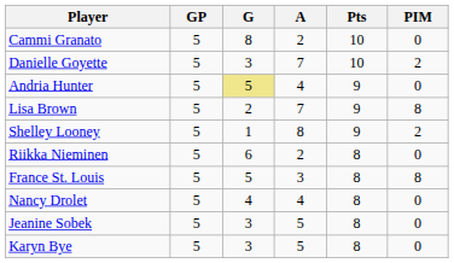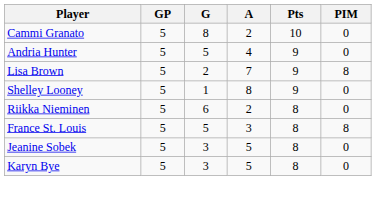 <table class="wikitable sortable" style="text-align:center;">
 <tr>
 <th style="width:175px;">Player</th>
 <th style="width:50px;">GP</th>
 <th style="width:50px;">G</th>
 <th style="width:50px;">A</th>
 <th style="width:60px;">Pts</th>
 <th style="width:60px;">PIM</th>
 </tr>
 <tr align=center>
 <td align=left> <a href='#'>Cammi Granato</a></td>
 <td>5</td>
 <td>8</td>
 <td>2</td>
 <td>10</td>
 <td>0</td>
 </tr>
 <tr align=center>
-<td align=left> <a href='#'>Danielle Goyette</a></td>
-<td>5</td>
-<td>3</td>
-<td>7</td>
-<td>10</td>
-<td>2</td>
-</tr>
-<tr align=center>
 <td align=left> <a href='#'>Andria Hunter</a></td>
 <td>5</td>
-<td style="background: khaki;">5</td>
+<td>5</td>
 <td>4</td>
 <td>9</td>
 <td>0</td>
 </tr>
 <tr align=center>
 <td align=left> <a href='#'>Lisa Brown</a></td>
 <td>5</td>
 <td>2</td>
 <td>7</td>
 <td>9</td>
 <td>8</td>
 </tr>
 <tr align=center>
 <td align=left> <a href='#'>Shelley Looney</a></td>
 <td>5</td>
 <td>1</td>
 <td>8</td>
 <td>9</td>
-<td>2</td>
+<td>0</td>
 </tr>
 <tr align=center>
 <td align=left> <a href='#'>Riikka Nieminen</a></td>
 <td>5</td>
 <td>6</td>
 <td>2</td>
 <td>8</td>
 <td>0</td>
 </tr>
 <tr align=center>
 <td align=left> <a href='#'>France St. Louis</a></td>
 <td>5</td>
 <td>5</td>
 <td>3</td>
 <td>8</td>
 <td>8</td>
 </tr>
 <tr align=center>
-<td align=left> <a href='#'>Nancy Drolet</a></td>
-<td>5</td>
-<td>4</td>
-<td>4</td>
-<td>8</td>
-<td>0</td>
-</tr>
-<tr align=center>
 <td align=left> <a href='#'>Jeanine Sobek</a></td>
 <td>5</td>
 <td>3</td>
 <td>5</td>
 <td>8</td>
 <td>0</td>
 </tr>
 <tr align=center>
 <td align=left> <a href='#'>Karyn Bye</a></td>
 <td>5</td>
 <td>3</td>
 <td>5</td>
 <td>8</td>
 <td>0</td>
 </tr>
 </table>
